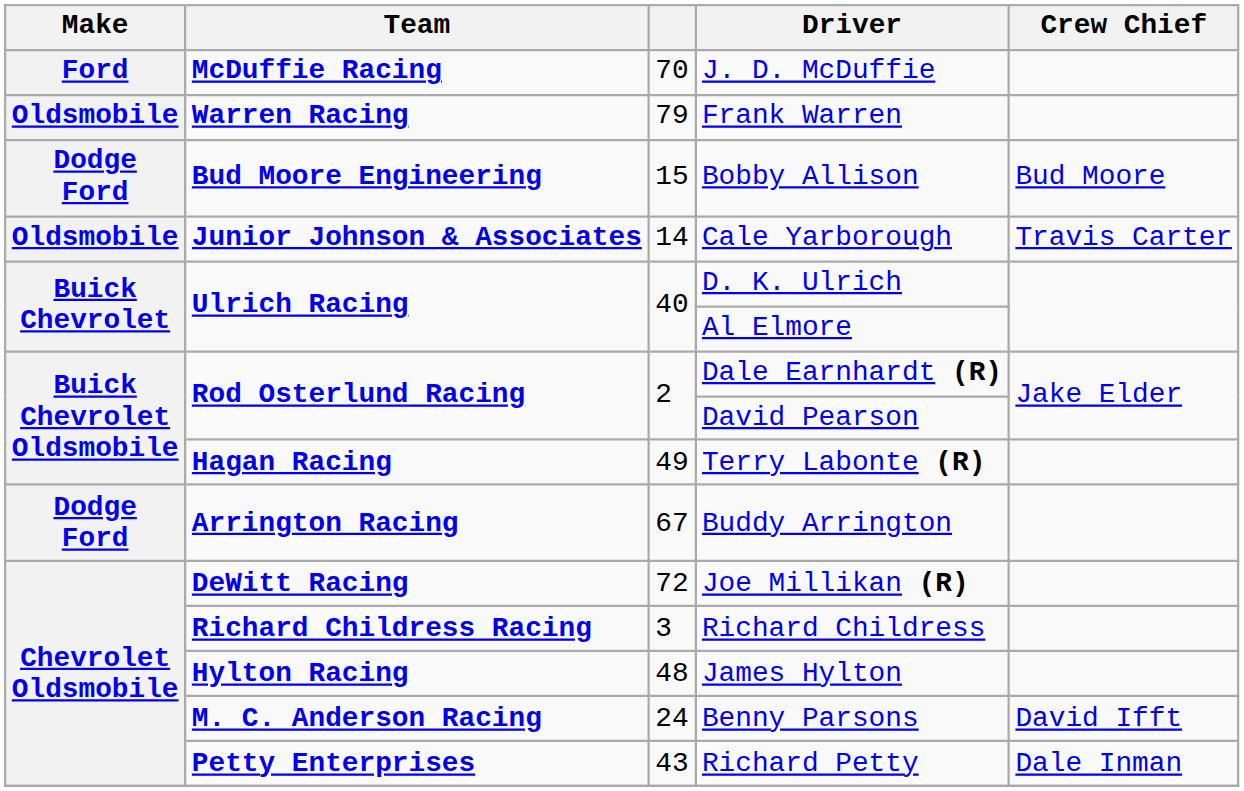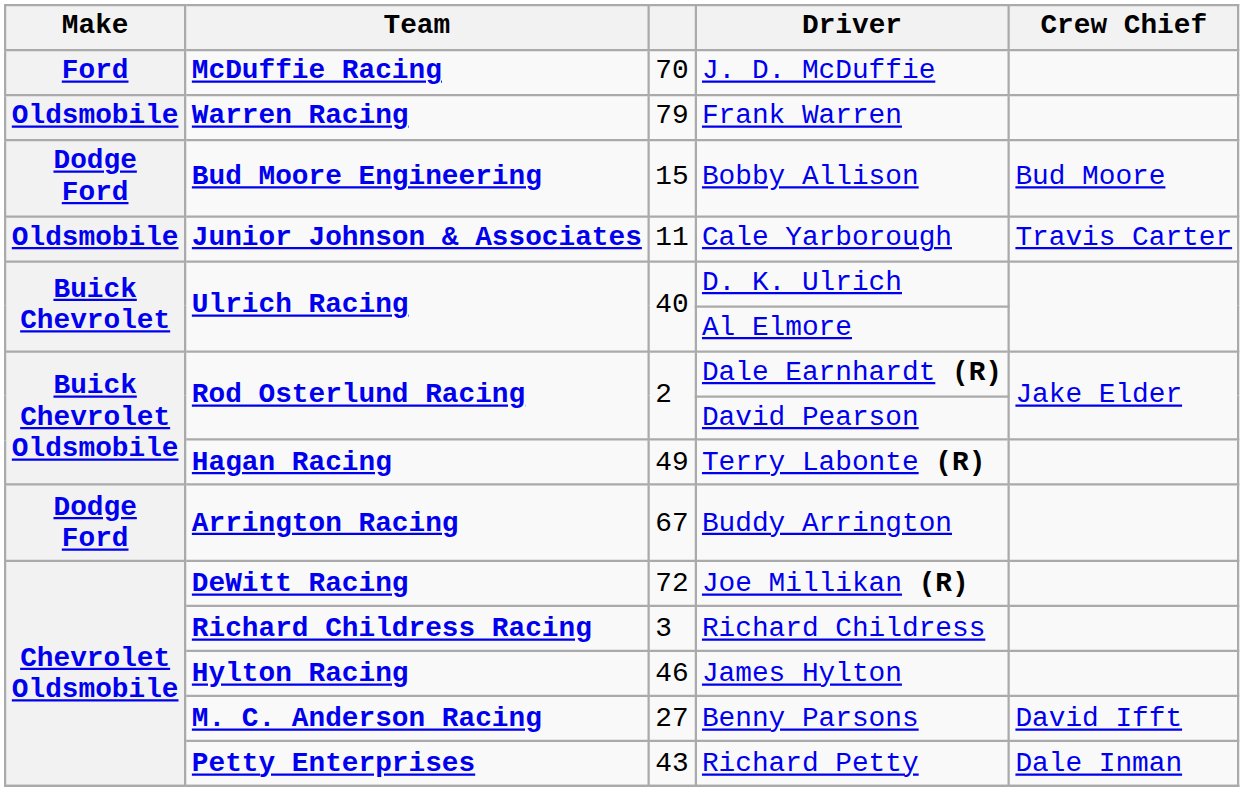 <table class="wikitable" style="font-size: 95%;">
 <tr>
 <th>Make</th>
 <th>Team</th>
 <th></th>
 <th>Driver</th>
 <th>Crew Chief</th>
 </tr>
 <tr>
 <th><a href='#'>Ford</a></th>
 <td><strong><a href='#'>McDuffie Racing</a></strong></td>
 <td>70</td>
 <td><a href='#'>J. D. McDuffie</a></td>
 <td></td>
 </tr>
 <tr>
 <th><a href='#'>Oldsmobile</a></th>
 <td><strong><a href='#'>Warren Racing</a></strong></td>
 <td>79</td>
 <td><a href='#'>Frank Warren</a></td>
 <td></td>
 </tr>
 <tr>
 <th><a href='#'>Dodge</a> <br> <a href='#'>Ford</a></th>
 <td><strong><a href='#'>Bud Moore Engineering</a></strong></td>
 <td>15</td>
 <td><a href='#'>Bobby Allison</a></td>
 <td><a href='#'>Bud Moore</a></td>
 </tr>
 <tr>
 <th><a href='#'>Oldsmobile</a></th>
 <td><strong><a href='#'>Junior Johnson & Associates</a></strong></td>
-<td>14</td>
+<td>11</td>
 <td><a href='#'>Cale Yarborough</a></td>
 <td><a href='#'>Travis Carter</a></td>
 </tr>
 <tr>
 <th rowspan=2><a href='#'>Buick</a> <br> <a href='#'>Chevrolet</a></th>
 <td rowspan=2><strong><a href='#'>Ulrich Racing</a></strong></td>
 <td rowspan=2>40</td>
 <td><a href='#'>D. K. Ulrich</a> <small></small></td>
 <td rowspan=2></td>
 </tr>
 <tr>
 <td><a href='#'>Al Elmore</a> <small></small></td>
 </tr>
 <tr>
 <th rowspan=3><a href='#'>Buick</a> <br> <a href='#'>Chevrolet</a> <br> <a href='#'>Oldsmobile</a></th>
 <td rowspan=2><strong><a href='#'>Rod Osterlund Racing</a></strong></td>
 <td rowspan=2>2</td>
 <td><a href='#'>Dale Earnhardt</a> <strong>(R)</strong> <small></small></td>
 <td rowspan=2><a href='#'>Jake Elder</a></td>
 </tr>
 <tr>
 <td><a href='#'>David Pearson</a> <small></small></td>
 </tr>
 <tr>
 <td><strong><a href='#'>Hagan Racing</a></strong></td>
 <td>49</td>
 <td><a href='#'>Terry Labonte</a> <strong>(R)</strong></td>
 <td></td>
 </tr>
 <tr>
 <th><a href='#'>Dodge</a> <br> <a href='#'>Ford</a></th>
 <td><strong><a href='#'>Arrington Racing</a></strong></td>
 <td>67</td>
 <td><a href='#'>Buddy Arrington</a></td>
 <td></td>
 </tr>
 <tr>
 <th rowspan=5><a href='#'>Chevrolet</a> <br> <a href='#'>Oldsmobile</a></th>
 <td><strong><a href='#'>DeWitt Racing</a></strong></td>
 <td>72</td>
 <td><a href='#'>Joe Millikan</a> <strong>(R)</strong></td>
 <td></td>
 </tr>
 <tr>
 <td><strong><a href='#'>Richard Childress Racing</a></strong></td>
 <td>3</td>
 <td><a href='#'>Richard Childress</a></td>
 <td></td>
 </tr>
 <tr>
 <td><strong><a href='#'>Hylton Racing</a></strong></td>
-<td>48 <small></small></td>
+<td>46 <small></small></td>
 <td><a href='#'>James Hylton</a></td>
 <td></td>
 </tr>
 <tr>
 <td><strong><a href='#'>M. C. Anderson Racing</a></strong></td>
-<td>24</td>
+<td>27</td>
 <td><a href='#'>Benny Parsons</a></td>
 <td><a href='#'>David Ifft</a></td>
 </tr>
 <tr>
 <td><strong><a href='#'>Petty Enterprises</a></strong></td>
 <td>43</td>
 <td><a href='#'>Richard Petty</a></td>
 <td><a href='#'>Dale Inman</a></td>
 </tr>
 <tr>
 </tr>
 </table>
